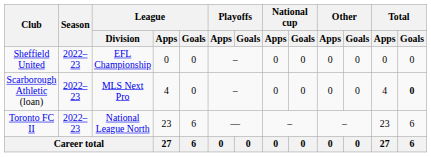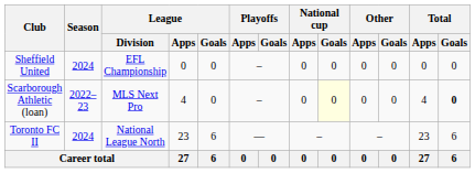 <table class="wikitable" style="text-align: center">
 <tr>
 <th rowspan="2">Club</th>
 <th rowspan="2">Season</th>
 <th colspan="3">League</th>
 <th colspan="2">Playoffs</th>
 <th colspan="2">National cup</th>
 <th colspan="2">Other</th>
 <th colspan="2">Total</th>
 </tr>
 <tr>
 <th>Division</th>
 <th>Apps</th>
 <th>Goals</th>
 <th>Apps</th>
 <th>Goals</th>
 <th>Apps</th>
 <th>Goals</th>
 <th>Apps</th>
 <th>Goals</th>
 <th>Apps</th>
 <th>Goals</th>
 </tr>
 <tr>
 <td><a href='#'>Sheffield United</a></td>
-<td><a href='#'>2022–23</a></td>
+<td><a href='#'>2024</a></td>
 <td><a href='#'>EFL Championship</a></td>
 <td>0</td>
 <td>0</td>
 <td colspan="2">–</td>
 <td>0</td>
 <td>0</td>
 <td>0</td>
 <td>0</td>
 <td>0</td>
 <td>0</td>
 </tr>
 <tr>
 <td><a href='#'>Scarborough Athletic</a> (loan)</td>
 <td><a href='#'>2022–23</a></td>
 <td><a href='#'>MLS Next Pro</a></td>
 <td>4</td>
 <td>0</td>
 <td colspan="2">–</td>
 <td>0</td>
-<td>0</td>
+<td style="background: lightyellow;">0</td>
 <td>0</td>
 <td>0</td>
 <td>4</td>
 <td><strong>0</strong></td>
 </tr>
 <tr>
 <td><a href='#'>Toronto FC II</a></td>
-<td><a href='#'>2022–23</a></td>
+<td><a href='#'>2024</a></td>
 <td><a href='#'>National League North</a></td>
 <td>23</td>
 <td>6</td>
 <td colspan="2">—</td>
 <td colspan="2">–</td>
 <td colspan="2">–</td>
 <td>23</td>
 <td>6</td>
 </tr>
 <tr>
 <th colspan="3">Career total</th>
 <th>27</th>
 <th>6</th>
 <th>0</th>
 <th>0</th>
 <th>0</th>
 <th>0</th>
 <th>0</th>
 <th>0</th>
 <th>27</th>
 <th>6</th>
 </tr>
 </table>
